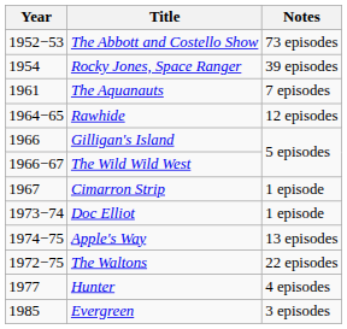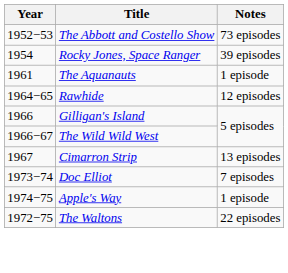 <table class="wikitable">
 <tr>
 <th>Year</th>
 <th>Title</th>
 <th>Notes</th>
 </tr>
 <tr>
 <td>1952−53</td>
 <td><em><a href='#'>The Abbott and Costello Show</a></em></td>
 <td>73 episodes</td>
 </tr>
 <tr>
 <td>1954</td>
 <td><em><a href='#'>Rocky Jones, Space Ranger</a></em></td>
 <td>39 episodes</td>
 </tr>
 <tr>
 <td>1961</td>
 <td><em><a href='#'>The Aquanauts</a></em></td>
-<td>7 episodes</td>
+<td>1 episode</td>
 </tr>
 <tr>
 <td>1964−65</td>
 <td><em><a href='#'>Rawhide</a></em></td>
 <td>12 episodes</td>
 </tr>
 <tr>
 <td>1966</td>
 <td><em><a href='#'>Gilligan's Island</a></em></td>
 <td rowspan=2>5 episodes</td>
 </tr>
 <tr>
 <td>1966−67</td>
 <td><em><a href='#'>The Wild Wild West</a></em></td>
 </tr>
 <tr>
 <td>1967</td>
 <td><em><a href='#'>Cimarron Strip</a></em></td>
-<td>1 episode</td>
+<td>13 episodes</td>
 </tr>
 <tr>
 <td>1973−74</td>
 <td><em><a href='#'>Doc Elliot</a></em></td>
-<td>1 episode</td>
+<td>7 episodes</td>
 </tr>
 <tr>
 <td>1974−75</td>
 <td><em><a href='#'>Apple's Way</a></em></td>
-<td>13 episodes</td>
+<td>1 episode</td>
 </tr>
 <tr>
 <td>1972−75</td>
 <td><em><a href='#'>The Waltons</a></em></td>
 <td>22 episodes</td>
 </tr>
-<tr>
-<td>1977</td>
-<td><em><a href='#'>Hunter</a></em></td>
-<td>4 episodes</td>
-</tr>
-<tr>
-<td>1985</td>
-<td><em><a href='#'>Evergreen</a></em></td>
-<td>3 episodes</td>
-</tr>
 </table>
